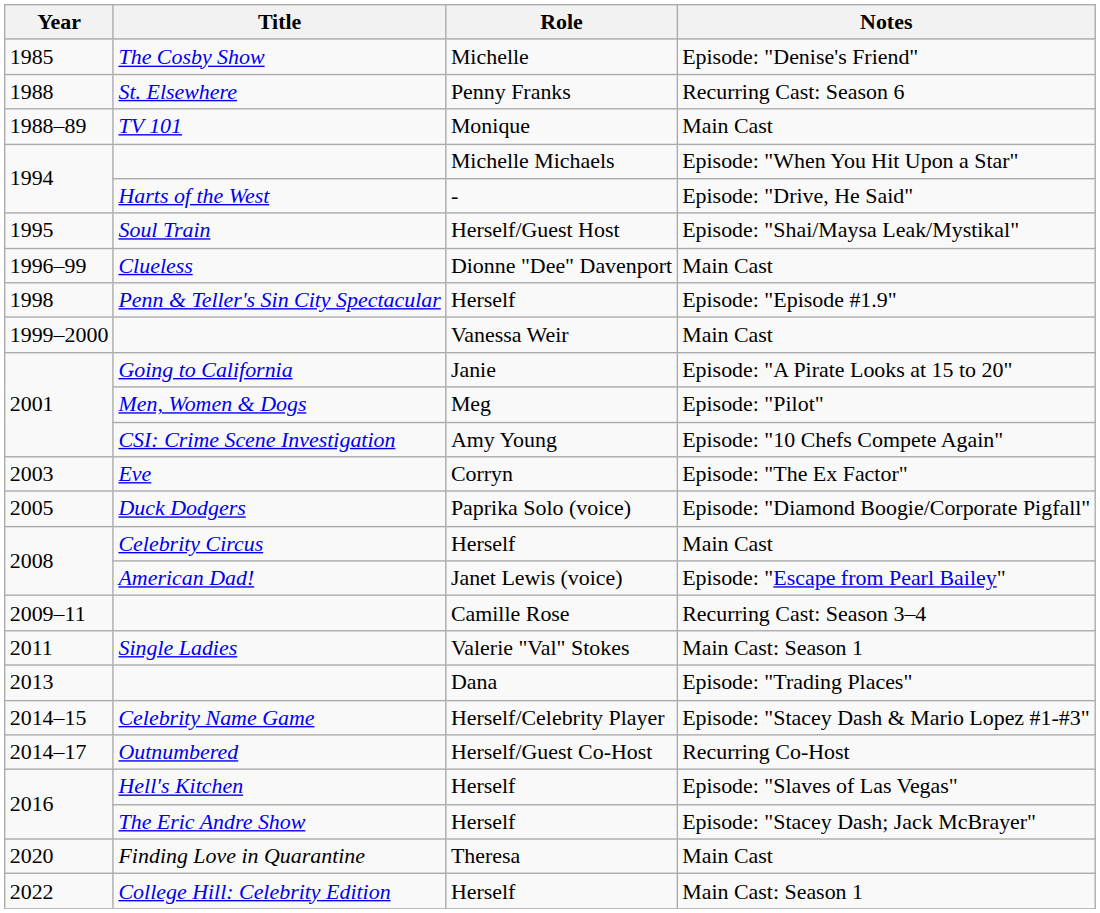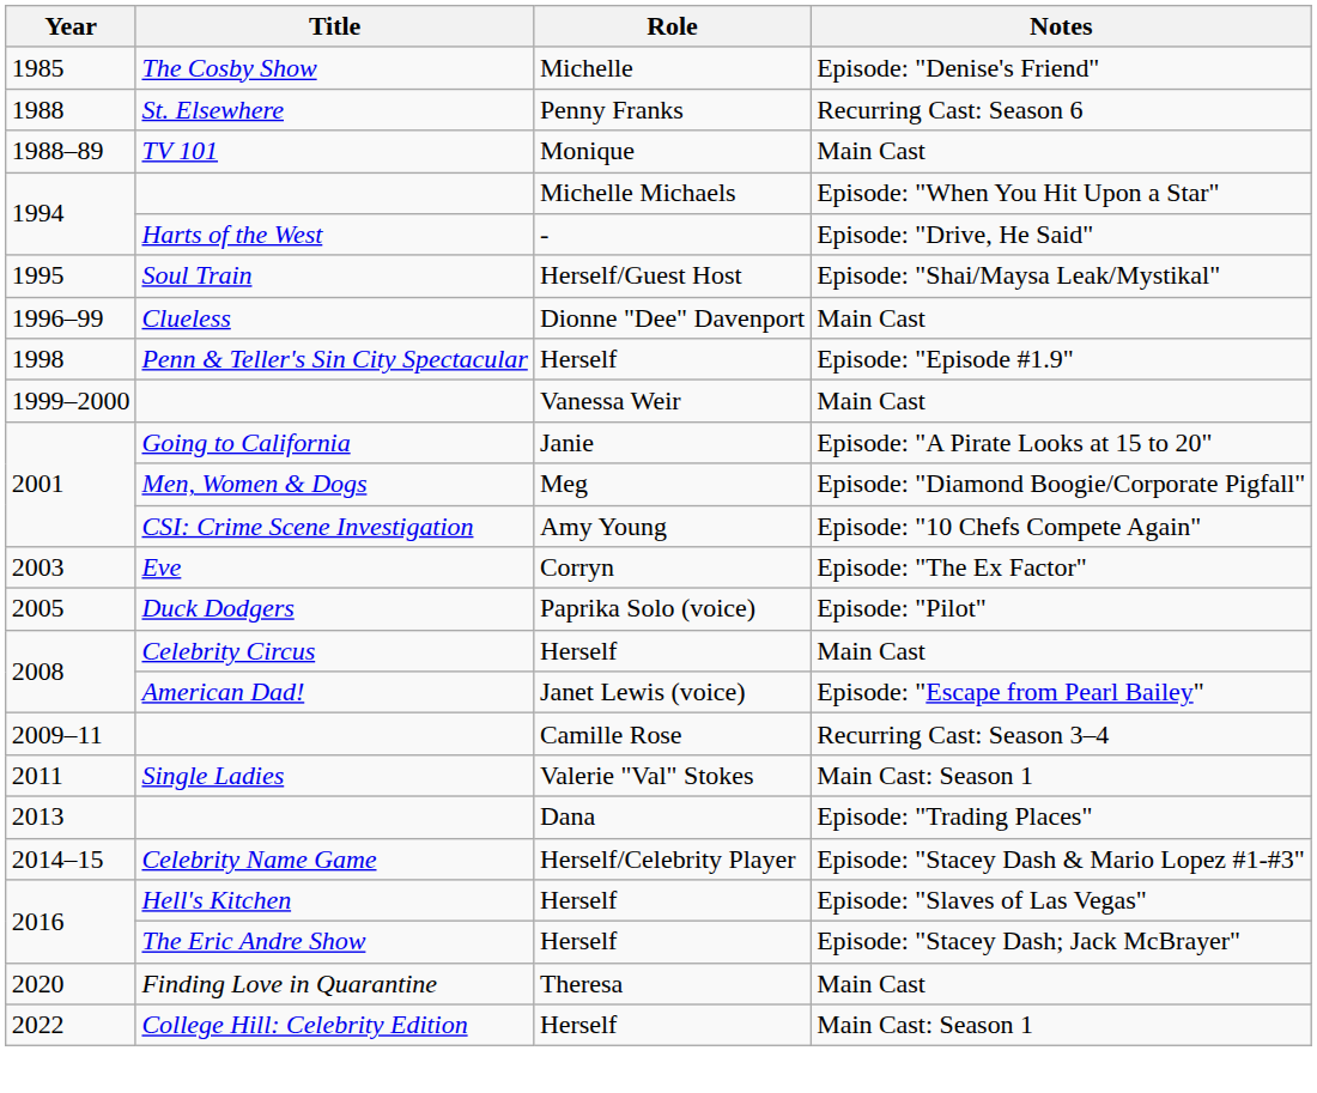 <table class="wikitable sortable">
 <tr>
 <th>Year</th>
 <th>Title</th>
 <th>Role</th>
 <th>Notes</th>
 </tr>
 <tr>
 <td>1985</td>
 <td><em><a href='#'>The Cosby Show</a></em></td>
 <td>Michelle</td>
 <td>Episode: "Denise's Friend"</td>
 </tr>
 <tr>
 <td>1988</td>
 <td><em><a href='#'>St. Elsewhere</a></em></td>
 <td>Penny Franks</td>
 <td>Recurring Cast: Season 6</td>
 </tr>
 <tr>
 <td>1988–89</td>
 <td><em><a href='#'>TV 101</a></em></td>
 <td>Monique</td>
 <td>Main Cast</td>
 </tr>
 <tr>
 <td rowspan=2>1994</td>
 <td><em></em></td>
 <td>Michelle Michaels</td>
 <td>Episode: "When You Hit Upon a Star"</td>
 </tr>
 <tr>
 <td><em><a href='#'>Harts of the West</a></em></td>
 <td>-</td>
 <td>Episode: "Drive, He Said"</td>
 </tr>
 <tr>
 <td>1995</td>
 <td><em><a href='#'>Soul Train</a></em></td>
 <td>Herself/Guest Host</td>
 <td>Episode: "Shai/Maysa Leak/Mystikal"</td>
 </tr>
 <tr>
 <td>1996–99</td>
 <td><em><a href='#'>Clueless</a></em></td>
 <td>Dionne "Dee" Davenport</td>
 <td>Main Cast</td>
 </tr>
 <tr>
 <td>1998</td>
 <td><em><a href='#'>Penn & Teller's Sin City Spectacular</a></em></td>
 <td>Herself</td>
 <td>Episode: "Episode #1.9"</td>
 </tr>
 <tr>
 <td>1999–2000</td>
 <td><em></em></td>
 <td>Vanessa Weir</td>
 <td>Main Cast</td>
 </tr>
 <tr>
 <td rowspan=3>2001</td>
 <td><em><a href='#'>Going to California</a></em></td>
 <td>Janie</td>
 <td>Episode: "A Pirate Looks at 15 to 20"</td>
 </tr>
 <tr>
 <td><em><a href='#'>Men, Women & Dogs</a></em></td>
 <td>Meg</td>
-<td>Episode: "Pilot"</td>
+<td>Episode: "Diamond Boogie/Corporate Pigfall"</td>
 </tr>
 <tr>
 <td><em><a href='#'>CSI: Crime Scene Investigation</a></em></td>
 <td>Amy Young</td>
 <td>Episode: "10 Chefs Compete Again"</td>
 </tr>
 <tr>
 <td>2003</td>
 <td><em><a href='#'>Eve</a></em></td>
 <td>Corryn</td>
 <td>Episode: "The Ex Factor"</td>
 </tr>
 <tr>
 <td>2005</td>
 <td><em><a href='#'>Duck Dodgers</a></em></td>
 <td>Paprika Solo (voice)</td>
-<td>Episode: "Diamond Boogie/Corporate Pigfall"</td>
+<td>Episode: "Pilot"</td>
 </tr>
 <tr>
 <td rowspan=2>2008</td>
 <td><em><a href='#'>Celebrity Circus</a></em></td>
 <td>Herself</td>
 <td>Main Cast</td>
 </tr>
 <tr>
 <td><em><a href='#'>American Dad!</a></em></td>
 <td>Janet Lewis (voice)</td>
 <td>Episode: "<a href='#'>Escape from Pearl Bailey</a>"</td>
 </tr>
 <tr>
 <td>2009–11</td>
 <td><em></em></td>
 <td>Camille Rose</td>
 <td>Recurring Cast: Season 3–4</td>
 </tr>
 <tr>
 <td>2011</td>
 <td><em><a href='#'>Single Ladies</a></em></td>
 <td>Valerie "Val" Stokes</td>
 <td>Main Cast: Season 1</td>
 </tr>
 <tr>
 <td>2013</td>
 <td><em></em></td>
 <td>Dana</td>
 <td>Episode: "Trading Places"</td>
 </tr>
 <tr>
 <td>2014–15</td>
 <td><em><a href='#'>Celebrity Name Game</a></em></td>
 <td>Herself/Celebrity Player</td>
 <td>Episode: "Stacey Dash & Mario Lopez #1-#3"</td>
 </tr>
 <tr>
-<td>2014–17</td>
-<td><em><a href='#'>Outnumbered</a></em></td>
-<td>Herself/Guest Co-Host</td>
-<td>Recurring Co-Host</td>
-</tr>
-<tr>
 <td rowspan=2>2016</td>
 <td><em><a href='#'>Hell's Kitchen</a></em></td>
 <td>Herself</td>
 <td>Episode: "Slaves of Las Vegas"</td>
 </tr>
 <tr>
 <td><em><a href='#'>The Eric Andre Show</a></em></td>
 <td>Herself</td>
 <td>Episode: "Stacey Dash; Jack McBrayer"</td>
 </tr>
 <tr>
 <td>2020</td>
 <td><em>Finding Love in Quarantine</em></td>
 <td>Theresa</td>
 <td>Main Cast</td>
 </tr>
 <tr>
 <td>2022</td>
 <td><em><a href='#'>College Hill: Celebrity Edition</a></em></td>
 <td>Herself</td>
 <td>Main Cast: Season 1</td>
 </tr>
 </table>
